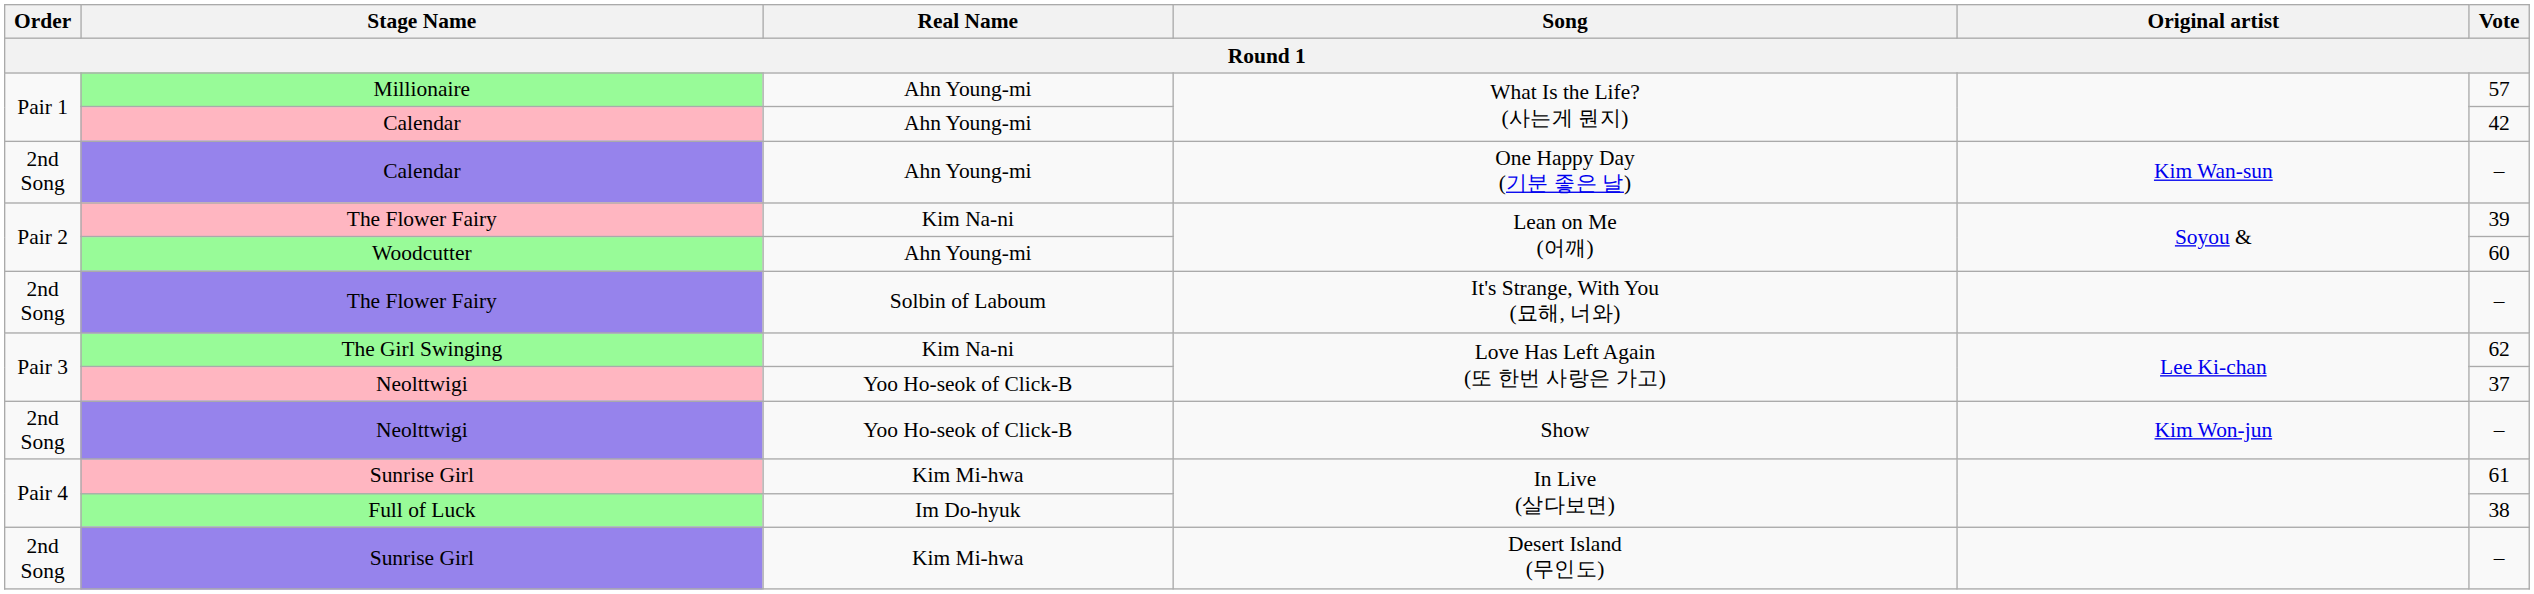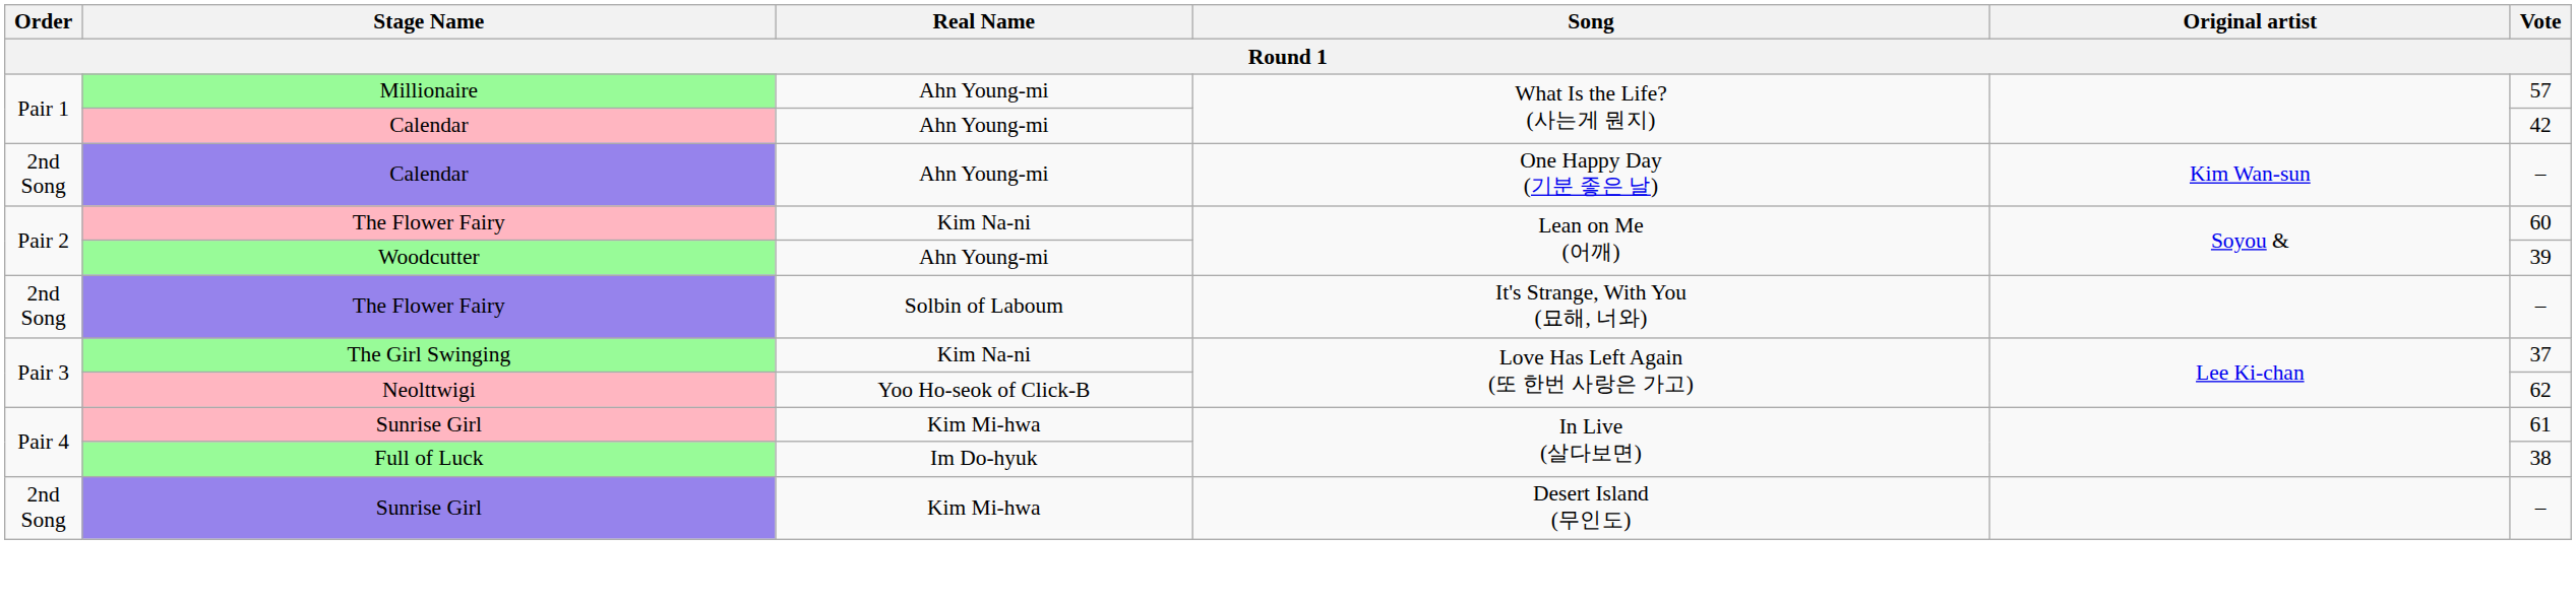 <table class="wikitable" style="text-align:center; width:95%;">
 <tr>
 <th style="width:1%;">Order</th>
 <th style="width:20%;">Stage Name</th>
 <th style="width:12%;">Real Name</th>
 <th style="width:23%;">Song</th>
 <th style="width:15%;">Original artist</th>
 <th style="width:1%;">Vote</th>
 </tr>
 <tr>
 <th colspan=6>Round 1</th>
 </tr>
 <tr>
 <td rowspan=2>Pair 1</td>
 <td bgcolor="palegreen">Millionaire</td>
 <td>Ahn Young-mi</td>
 <td rowspan=2>What Is the Life?<br>(사는게 뭔지)</td>
 <td rowspan=2></td>
 <td>57</td>
 </tr>
 <tr>
 <td bgcolor="lightpink">Calendar</td>
 <td>Ahn Young-mi</td>
 <td>42</td>
 </tr>
 <tr>
 <td>2nd Song</td>
 <td bgcolor="#9683EC">Calendar</td>
 <td>Ahn Young-mi</td>
 <td>One Happy Day<br>(<a href='#'>기분 좋은 날</a>)</td>
 <td><a href='#'>Kim Wan-sun</a></td>
 <td>–</td>
 </tr>
 <tr>
 <td rowspan=2>Pair 2</td>
 <td bgcolor="lightpink">The Flower Fairy</td>
 <td>Kim Na-ni</td>
 <td rowspan=2>Lean on Me<br>(어깨)</td>
 <td rowspan=2><a href='#'>Soyou</a> & </td>
-<td>39</td>
+<td>60</td>
 </tr>
 <tr>
 <td bgcolor="palegreen">Woodcutter</td>
 <td>Ahn Young-mi</td>
-<td>60</td>
+<td>39</td>
 </tr>
 <tr>
 <td>2nd Song</td>
 <td bgcolor="#9683EC">The Flower Fairy</td>
 <td>Solbin of Laboum</td>
 <td>It's Strange, With You<br>(묘해, 너와)</td>
 <td></td>
 <td>–</td>
 </tr>
 <tr>
 <td rowspan=2>Pair 3</td>
 <td bgcolor="palegreen">The Girl Swinging</td>
 <td>Kim Na-ni</td>
 <td rowspan=2>Love Has Left Again<br>(또 한번 사랑은 가고)</td>
 <td rowspan=2><a href='#'>Lee Ki-chan</a></td>
-<td>62</td>
+<td>37</td>
 </tr>
 <tr>
 <td bgcolor="lightpink">Neolttwigi</td>
 <td>Yoo Ho-seok of Click-B</td>
-<td>37</td>
-</tr>
-<tr>
-<td>2nd Song</td>
-<td bgcolor="#9683EC">Neolttwigi</td>
-<td>Yoo Ho-seok of Click-B</td>
-<td>Show</td>
-<td><a href='#'>Kim Won-jun</a></td>
-<td>–</td>
+<td>62</td>
 </tr>
 <tr>
 <td rowspan=2>Pair 4</td>
 <td bgcolor="lightpink">Sunrise Girl</td>
 <td>Kim Mi-hwa</td>
 <td rowspan=2>In Live<br>(살다보면)</td>
 <td rowspan=2></td>
 <td>61</td>
 </tr>
 <tr>
 <td bgcolor="palegreen">Full of Luck</td>
 <td>Im Do-hyuk</td>
 <td>38</td>
 </tr>
 <tr>
 <td>2nd Song</td>
 <td bgcolor="#9683EC">Sunrise Girl</td>
 <td>Kim Mi-hwa</td>
 <td>Desert Island<br>(무인도)</td>
 <td></td>
 <td>–</td>
 </tr>
 </table>
